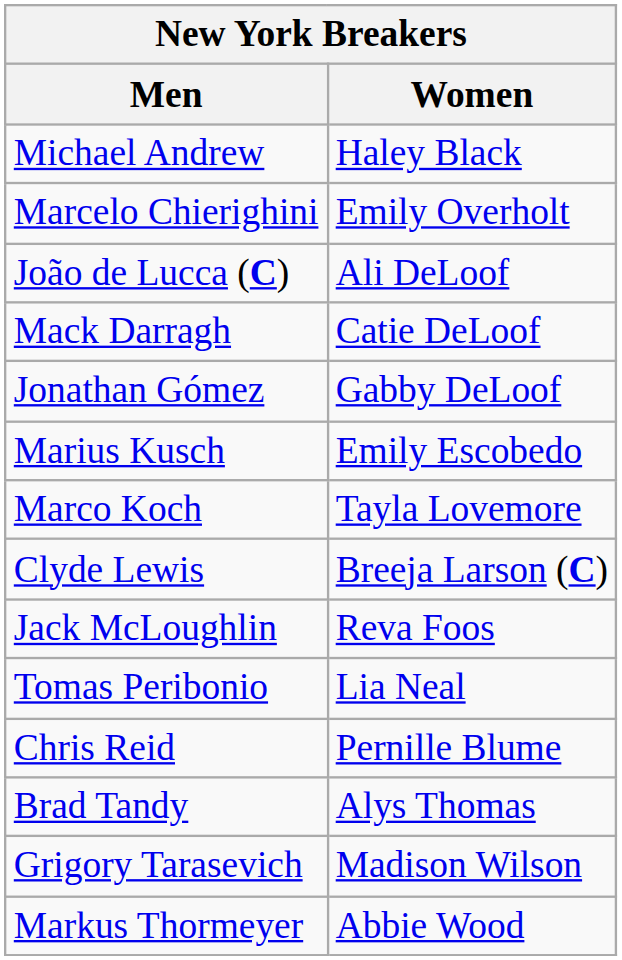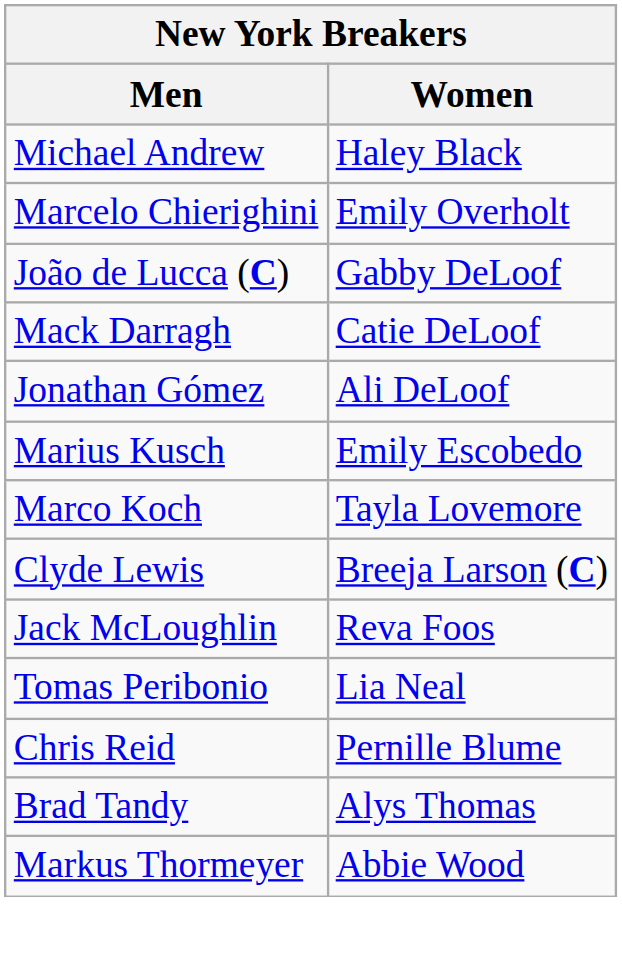 <table class="wikitable">
 <tr>
 <th colspan="2"> New York Breakers</th>
 </tr>
 <tr>
 <th>Men</th>
 <th>Women</th>
 </tr>
 <tr>
 <td> <a href='#'>Michael Andrew</a></td>
 <td> <a href='#'>Haley Black</a></td>
 </tr>
 <tr>
 <td> <a href='#'>Marcelo Chierighini</a></td>
 <td> <a href='#'>Emily Overholt</a></td>
 </tr>
 <tr>
 <td> <a href='#'>João de Lucca</a> (<strong><a href='#'>C</a></strong>)</td>
-<td> <a href='#'>Ali DeLoof</a></td>
+<td> <a href='#'>Gabby DeLoof</a></td>
 </tr>
 <tr>
 <td> <a href='#'>Mack Darragh</a></td>
 <td> <a href='#'>Catie DeLoof</a></td>
 </tr>
 <tr>
 <td> <a href='#'>Jonathan Gómez</a></td>
-<td> <a href='#'>Gabby DeLoof</a></td>
+<td> <a href='#'>Ali DeLoof</a></td>
 </tr>
 <tr>
 <td> <a href='#'>Marius Kusch</a></td>
 <td> <a href='#'>Emily Escobedo</a></td>
 </tr>
 <tr>
 <td> <a href='#'>Marco Koch</a></td>
 <td> <a href='#'>Tayla Lovemore</a></td>
 </tr>
 <tr>
 <td> <a href='#'>Clyde Lewis</a></td>
 <td> <a href='#'>Breeja Larson</a> (<strong><a href='#'>C</a></strong>)</td>
 </tr>
 <tr>
 <td> <a href='#'>Jack McLoughlin</a></td>
 <td> <a href='#'>Reva Foos</a></td>
 </tr>
 <tr>
 <td> <a href='#'>Tomas Peribonio</a></td>
 <td> <a href='#'>Lia Neal</a></td>
 </tr>
 <tr>
 <td> <a href='#'>Chris Reid</a></td>
 <td> <a href='#'>Pernille Blume</a></td>
 </tr>
 <tr>
 <td> <a href='#'>Brad Tandy</a></td>
 <td> <a href='#'>Alys Thomas</a></td>
 </tr>
 <tr>
-<td> <a href='#'>Grigory Tarasevich</a></td>
-<td> <a href='#'>Madison Wilson</a></td>
-</tr>
-<tr>
 <td> <a href='#'>Markus Thormeyer</a></td>
 <td> <a href='#'>Abbie Wood</a></td>
 </tr>
 </table>
